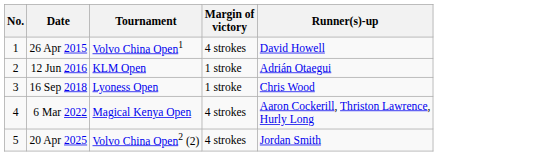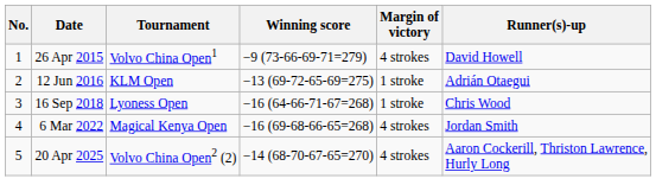 <table class="wikitable" style="font-size:95%;">
 <tr>
 <th>No.</th>
 <th>Date</th>
 <th>Tournament</th>
+<th>Winning score</th>
 <th>Margin of<br>victory</th>
 <th>Runner(s)-up</th>
 </tr>
 <tr>
 <td align=center>1</td>
 <td align=right>26 Apr <a href='#'>2015</a></td>
 <td><a href='#'>Volvo China Open</a><sup>1</sup></td>
+<td>−9 (73-66-69-71=279)</td>
 <td>4 strokes</td>
 <td> <a href='#'>David Howell</a></td>
 </tr>
 <tr>
 <td align=center>2</td>
 <td align=right>12 Jun <a href='#'>2016</a></td>
 <td><a href='#'>KLM Open</a></td>
+<td>−13 (69-72-65-69=275)</td>
 <td>1 stroke</td>
 <td> <a href='#'>Adrián Otaegui</a></td>
 </tr>
 <tr>
 <td align=center>3</td>
 <td align=right>16 Sep <a href='#'>2018</a></td>
 <td><a href='#'>Lyoness Open</a></td>
+<td>−16 (64-66-71-67=268)</td>
 <td>1 stroke</td>
 <td> <a href='#'>Chris Wood</a></td>
 </tr>
 <tr>
 <td align=center>4</td>
 <td align=right>6 Mar <a href='#'>2022</a></td>
 <td><a href='#'>Magical Kenya Open</a></td>
+<td>−16 (69-68-66-65=268)</td>
 <td>4 strokes</td>
-<td> <a href='#'>Aaron Cockerill</a>,  <a href='#'>Thriston Lawrence</a>,<br> <a href='#'>Hurly Long</a></td>
+<td> <a href='#'>Jordan Smith</a></td>
 </tr>
 <tr>
 <td align=center>5</td>
 <td align=right>20 Apr <a href='#'>2025</a></td>
 <td><a href='#'>Volvo China Open</a><sup>2</sup> (2)</td>
+<td>−14 (68-70-67-65=270)</td>
 <td>4 strokes</td>
-<td> <a href='#'>Jordan Smith</a></td>
+<td> <a href='#'>Aaron Cockerill</a>,  <a href='#'>Thriston Lawrence</a>,<br> <a href='#'>Hurly Long</a></td>
 </tr>
 </table>
